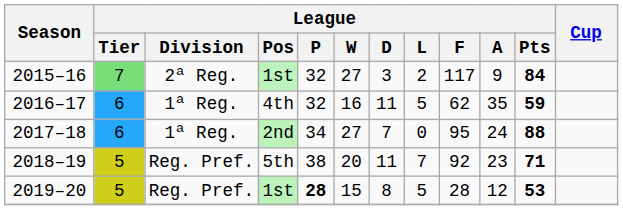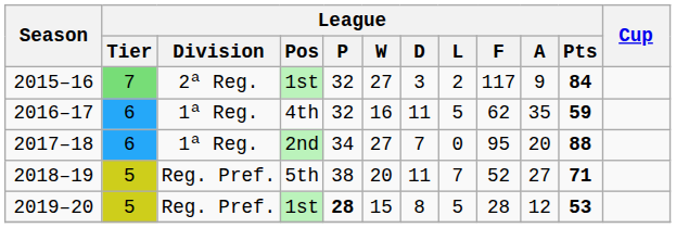 <table class="wikitable" style="text-align:center">
 <tr>
 <th rowspan=2 width=60>Season</th>
 <th colspan=10>League</th>
 <th rowspan=2 width=40 align=center><a href='#'>Cup</a></th>
 </tr>
 <tr>
 <th>Tier</th>
 <th>Division</th>
 <th>Pos</th>
 <th width=20>P</th>
 <th width=20>W</th>
 <th width=20>D</th>
 <th width=20>L</th>
 <th width=20>F</th>
 <th width=20>A</th>
 <th width=20>Pts</th>
 </tr>
 <tr>
 <td>2015–16</td>
 <td bgcolor=#77DD77>7</td>
 <td>2ª Reg.</td>
 <td bgcolor=#BBF3BB>1st</td>
 <td>32</td>
 <td>27</td>
 <td>3</td>
 <td>2</td>
 <td>117</td>
 <td>9</td>
 <td><strong>84</strong></td>
 <td></td>
 </tr>
 <tr>
 <td>2016–17</td>
 <td bgcolor=#25A8F9>6</td>
 <td>1ª Reg.</td>
 <td>4th</td>
 <td>32</td>
 <td>16</td>
 <td>11</td>
 <td>5</td>
 <td>62</td>
 <td>35</td>
 <td><strong>59</strong></td>
 <td></td>
 </tr>
 <tr>
 <td>2017–18</td>
 <td bgcolor=#25A8F9>6</td>
 <td>1ª Reg.</td>
 <td bgcolor=#BBF3BB>2nd</td>
 <td>34</td>
 <td>27</td>
 <td>7</td>
 <td>0</td>
 <td>95</td>
-<td>24</td>
+<td>20</td>
 <td><strong>88</strong></td>
 <td></td>
 </tr>
 <tr>
 <td>2018–19</td>
 <td bgcolor=#CECE1B>5</td>
 <td>Reg. Pref.</td>
 <td>5th</td>
 <td>38</td>
 <td>20</td>
 <td>11</td>
 <td>7</td>
-<td>92</td>
-<td>23</td>
+<td>52</td>
+<td>27</td>
 <td><strong>71</strong></td>
 <td></td>
 </tr>
 <tr>
 <td>2019–20</td>
 <td bgcolor=#CECE1B>5</td>
 <td>Reg. Pref.</td>
 <td bgcolor=#BBF3BB>1st</td>
 <td><strong>28</strong></td>
 <td>15</td>
 <td>8</td>
 <td>5</td>
 <td>28</td>
 <td>12</td>
 <td><strong>53</strong></td>
 <td></td>
 </tr>
 <tr>
 </tr>
 </table>
